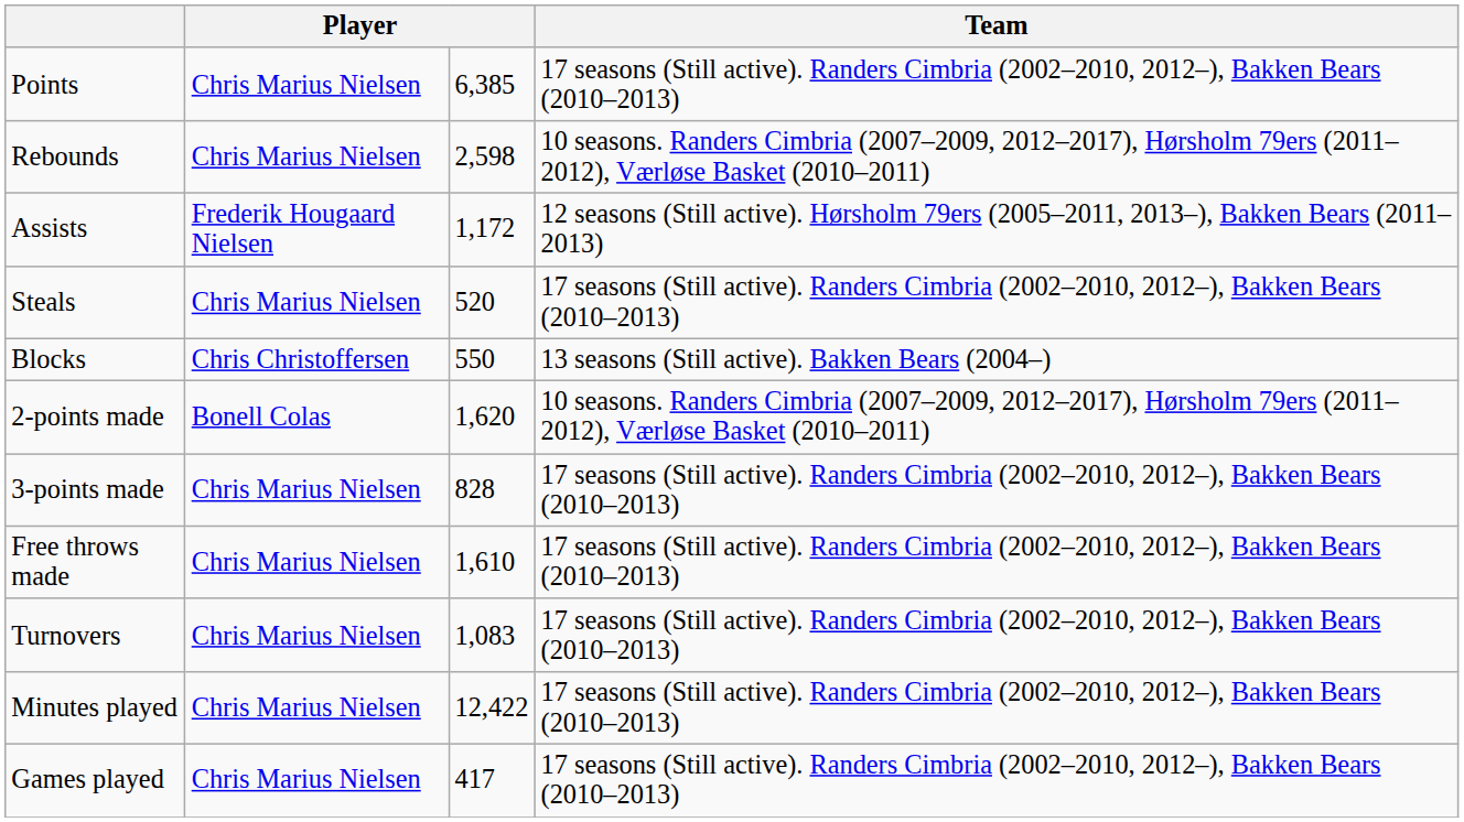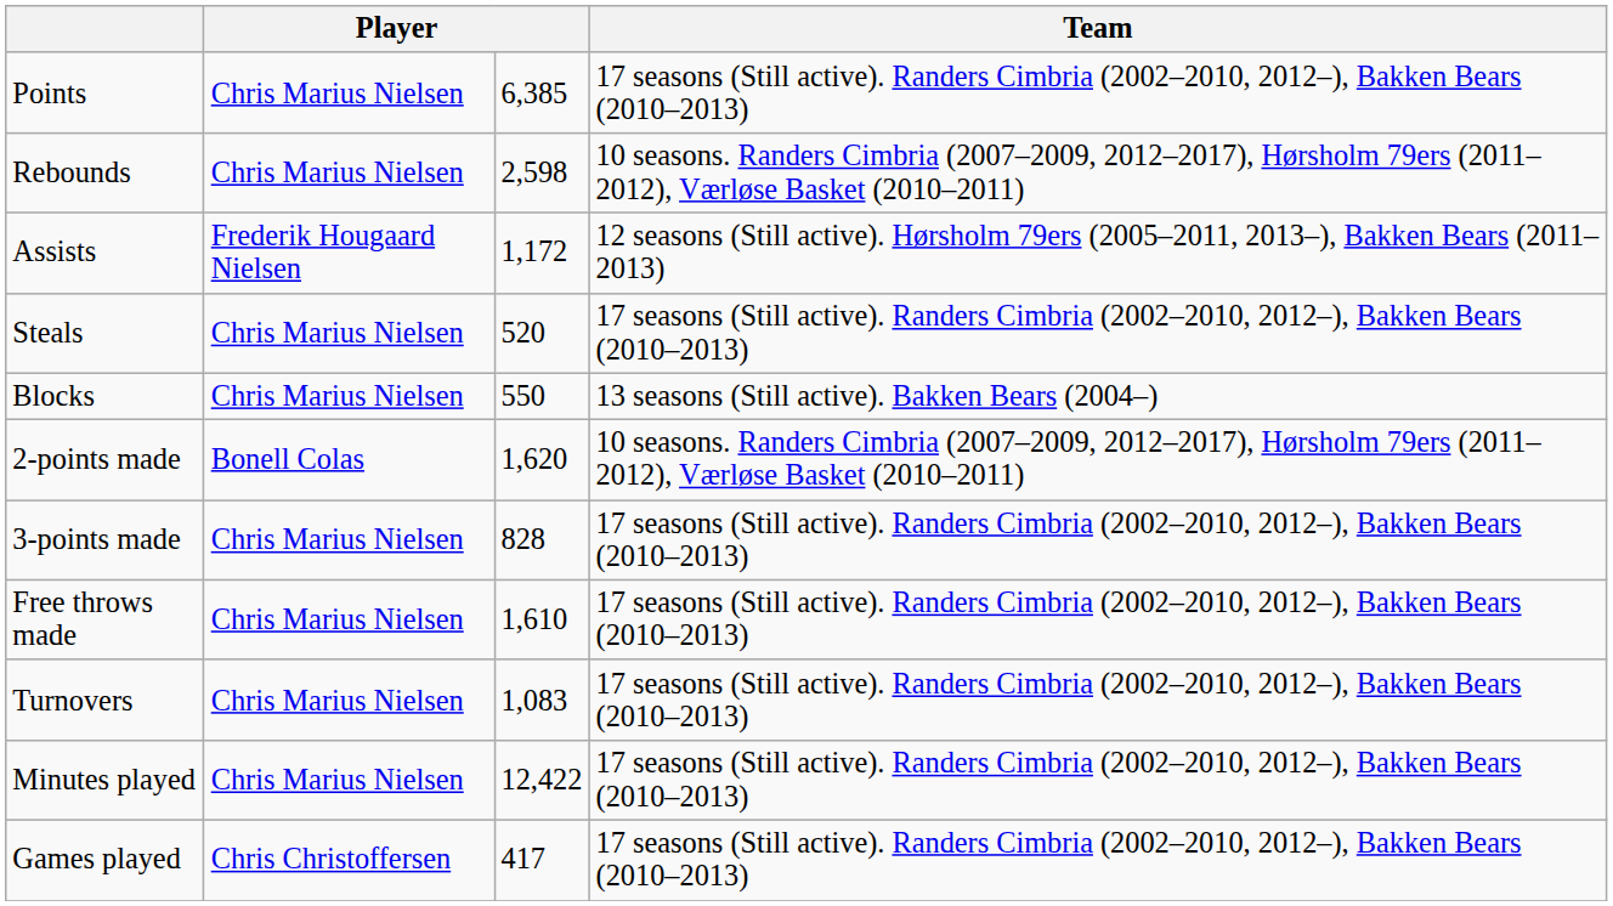 <table class="wikitable">
 <tr>
 <th></th>
 <th colspan="2">Player</th>
 <th>Team</th>
 </tr>
 <tr>
 <td>Points</td>
 <td> <a href='#'>Chris Marius Nielsen</a></td>
 <td>6,385</td>
 <td>17 seasons (Still active). <a href='#'>Randers Cimbria</a> (2002–2010, 2012–), <a href='#'>Bakken Bears</a> (2010–2013)</td>
 </tr>
 <tr>
 <td>Rebounds</td>
 <td> <a href='#'>Chris Marius Nielsen</a></td>
 <td>2,598</td>
 <td>10 seasons. <a href='#'>Randers Cimbria</a> (2007–2009, 2012–2017), <a href='#'>Hørsholm 79ers</a> (2011–2012), <a href='#'>Værløse Basket</a> (2010–2011)</td>
 </tr>
 <tr>
 <td>Assists</td>
 <td> <a href='#'>Frederik Hougaard Nielsen</a></td>
 <td>1,172</td>
 <td>12 seasons (Still active). <a href='#'>Hørsholm 79ers</a> (2005–2011, 2013–), <a href='#'>Bakken Bears</a> (2011–2013)</td>
 </tr>
 <tr>
 <td>Steals</td>
 <td> <a href='#'>Chris Marius Nielsen</a></td>
 <td>520</td>
 <td>17 seasons (Still active). <a href='#'>Randers Cimbria</a> (2002–2010, 2012–), <a href='#'>Bakken Bears</a> (2010–2013)</td>
 </tr>
 <tr>
 <td>Blocks</td>
-<td> <a href='#'>Chris Christoffersen</a></td>
+<td> <a href='#'>Chris Marius Nielsen</a></td>
 <td>550</td>
 <td>13 seasons (Still active). <a href='#'>Bakken Bears</a> (2004–)</td>
 </tr>
 <tr>
 <td>2-points made</td>
 <td> <a href='#'>Bonell Colas</a></td>
 <td>1,620</td>
 <td>10 seasons. <a href='#'>Randers Cimbria</a> (2007–2009, 2012–2017), <a href='#'>Hørsholm 79ers</a> (2011–2012), <a href='#'>Værløse Basket</a> (2010–2011)</td>
 </tr>
 <tr>
 <td>3-points made</td>
 <td> <a href='#'>Chris Marius Nielsen</a></td>
 <td>828</td>
 <td>17 seasons (Still active). <a href='#'>Randers Cimbria</a> (2002–2010, 2012–), <a href='#'>Bakken Bears</a> (2010–2013)</td>
 </tr>
 <tr>
 <td>Free throws made</td>
 <td> <a href='#'>Chris Marius Nielsen</a></td>
 <td>1,610</td>
 <td>17 seasons (Still active). <a href='#'>Randers Cimbria</a> (2002–2010, 2012–), <a href='#'>Bakken Bears</a> (2010–2013)</td>
 </tr>
 <tr>
 <td>Turnovers</td>
 <td> <a href='#'>Chris Marius Nielsen</a></td>
 <td>1,083</td>
 <td>17 seasons (Still active). <a href='#'>Randers Cimbria</a> (2002–2010, 2012–), <a href='#'>Bakken Bears</a> (2010–2013)</td>
 </tr>
 <tr>
 <td>Minutes played</td>
 <td> <a href='#'>Chris Marius Nielsen</a></td>
 <td>12,422</td>
 <td>17 seasons (Still active). <a href='#'>Randers Cimbria</a> (2002–2010, 2012–), <a href='#'>Bakken Bears</a> (2010–2013)</td>
 </tr>
 <tr>
 <td>Games played</td>
-<td> <a href='#'>Chris Marius Nielsen</a></td>
+<td> <a href='#'>Chris Christoffersen</a></td>
 <td>417</td>
 <td>17 seasons (Still active). <a href='#'>Randers Cimbria</a> (2002–2010, 2012–), <a href='#'>Bakken Bears</a> (2010–2013)</td>
 </tr>
 </table>
